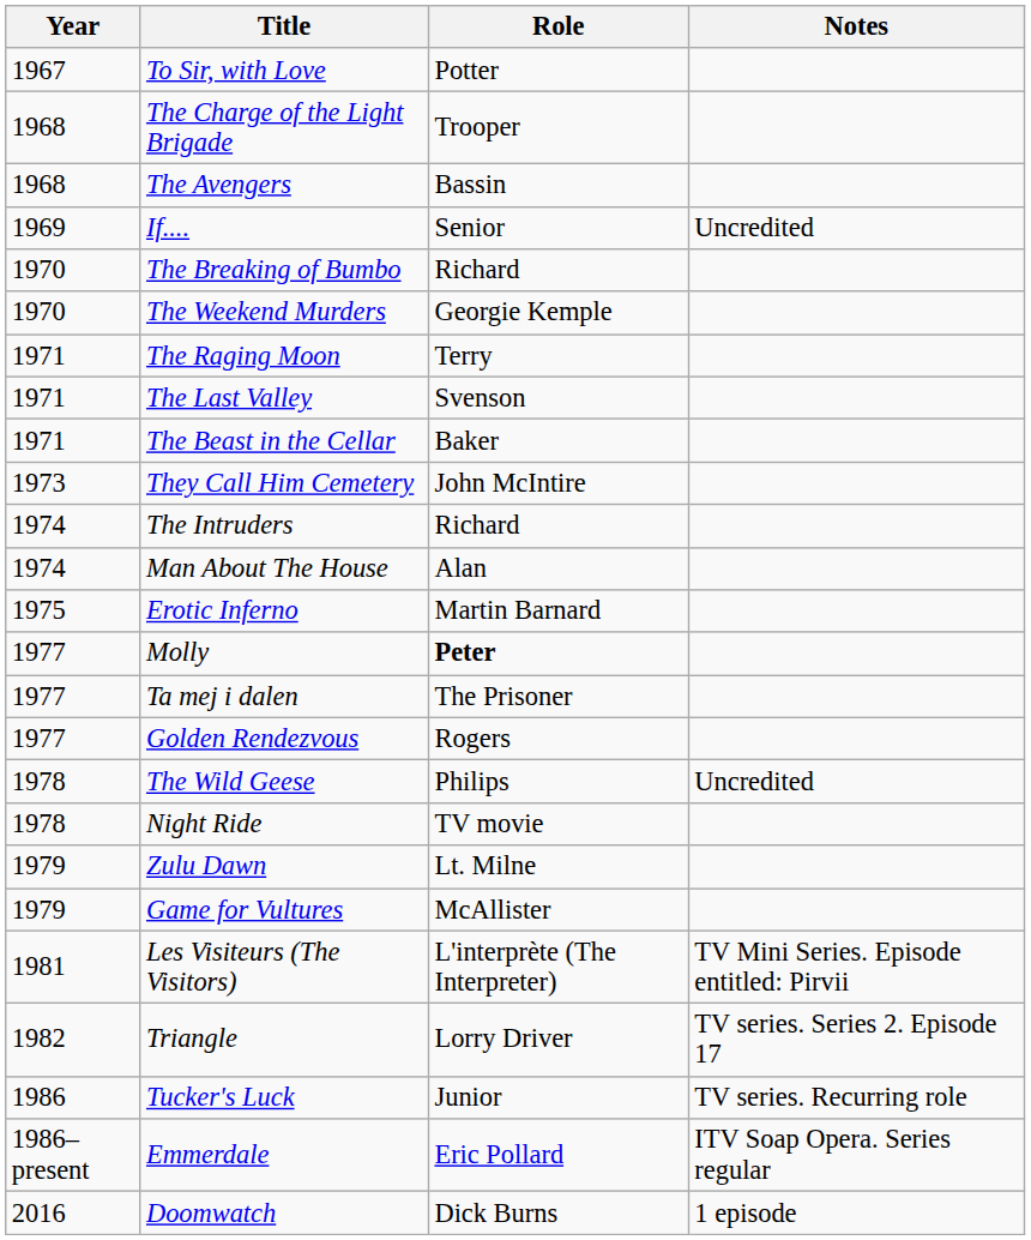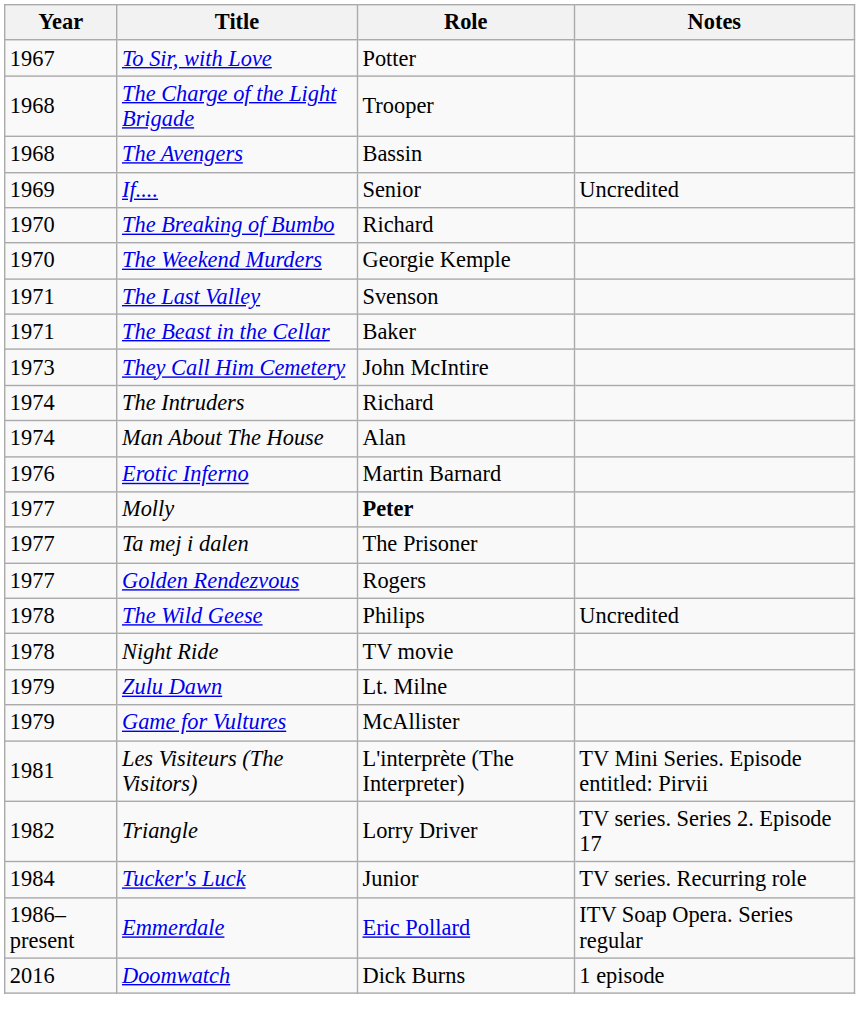 <table class="wikitable">
 <tr>
 <th>Year</th>
 <th>Title</th>
 <th>Role</th>
 <th>Notes</th>
 </tr>
 <tr>
 <td>1967</td>
 <td><em><a href='#'>To Sir, with Love</a></em></td>
 <td>Potter</td>
 <td></td>
 </tr>
 <tr>
 <td>1968</td>
 <td><em><a href='#'>The Charge of the Light Brigade</a></em></td>
 <td>Trooper</td>
 <td></td>
 </tr>
 <tr>
 <td>1968</td>
 <td><em><a href='#'>The Avengers</a></em></td>
 <td>Bassin</td>
 <td></td>
 </tr>
 <tr>
 <td>1969</td>
 <td><em><a href='#'>If....</a></em></td>
 <td>Senior</td>
 <td>Uncredited</td>
 </tr>
 <tr>
 <td>1970</td>
 <td><em><a href='#'>The Breaking of Bumbo</a></em></td>
 <td>Richard</td>
 <td></td>
 </tr>
 <tr>
 <td>1970</td>
 <td><em><a href='#'>The Weekend Murders</a></em></td>
 <td>Georgie Kemple</td>
 <td></td>
 </tr>
 <tr>
 <td>1971</td>
-<td><em><a href='#'>The Raging Moon</a></em></td>
-<td>Terry</td>
-<td></td>
-</tr>
-<tr>
-<td>1971</td>
 <td><em><a href='#'>The Last Valley</a></em></td>
 <td>Svenson</td>
 <td></td>
 </tr>
 <tr>
 <td>1971</td>
 <td><em><a href='#'>The Beast in the Cellar</a></em></td>
 <td>Baker</td>
 <td></td>
 </tr>
 <tr>
 <td>1973</td>
 <td><em><a href='#'>They Call Him Cemetery</a></em></td>
 <td>John McIntire</td>
 <td></td>
 </tr>
 <tr>
 <td>1974</td>
 <td><em>The Intruders</em></td>
 <td>Richard</td>
 <td></td>
 </tr>
 <tr>
 <td>1974</td>
 <td><em>Man About The House</em></td>
 <td>Alan</td>
 <td></td>
 </tr>
 <tr>
-<td>1975</td>
+<td>1976</td>
 <td><em><a href='#'>Erotic Inferno</a></em></td>
 <td>Martin Barnard</td>
 <td></td>
 </tr>
 <tr>
 <td>1977</td>
 <td><em>Molly</em></td>
 <td><strong>Peter</strong></td>
 <td></td>
 </tr>
 <tr>
 <td>1977</td>
 <td><em>Ta mej i dalen</em></td>
 <td>The Prisoner</td>
 <td></td>
 </tr>
 <tr>
 <td>1977</td>
 <td><em><a href='#'>Golden Rendezvous</a></em></td>
 <td>Rogers</td>
 <td></td>
 </tr>
 <tr>
 <td>1978</td>
 <td><em><a href='#'>The Wild Geese</a></em></td>
 <td>Philips</td>
 <td>Uncredited</td>
 </tr>
 <tr>
 <td>1978</td>
 <td><em>Night Ride</em></td>
 <td>TV movie</td>
 <td></td>
 </tr>
 <tr>
 <td>1979</td>
 <td><em><a href='#'>Zulu Dawn</a></em></td>
 <td>Lt. Milne</td>
 <td></td>
 </tr>
 <tr>
 <td>1979</td>
 <td><em><a href='#'>Game for Vultures</a></em></td>
 <td>McAllister</td>
 <td></td>
 </tr>
 <tr>
 <td>1981</td>
 <td><em>Les Visiteurs (The Visitors)</em></td>
 <td>L'interprète (The Interpreter)</td>
 <td>TV Mini Series. Episode entitled: Pirvii</td>
 </tr>
 <tr>
 <td>1982</td>
 <td><em>Triangle</em></td>
 <td>Lorry Driver</td>
 <td>TV series. Series 2. Episode 17</td>
 </tr>
 <tr>
-<td>1986</td>
+<td>1984</td>
 <td><em><a href='#'>Tucker's Luck</a></em></td>
 <td>Junior</td>
 <td>TV series. Recurring role</td>
 </tr>
 <tr>
 <td>1986–present</td>
 <td><em><a href='#'>Emmerdale</a></em></td>
 <td><a href='#'>Eric Pollard</a></td>
 <td>ITV Soap Opera. Series regular</td>
 </tr>
 <tr>
 <td>2016</td>
 <td><em><a href='#'>Doomwatch</a></em></td>
 <td>Dick Burns</td>
 <td>1 episode</td>
 </tr>
 </table>
